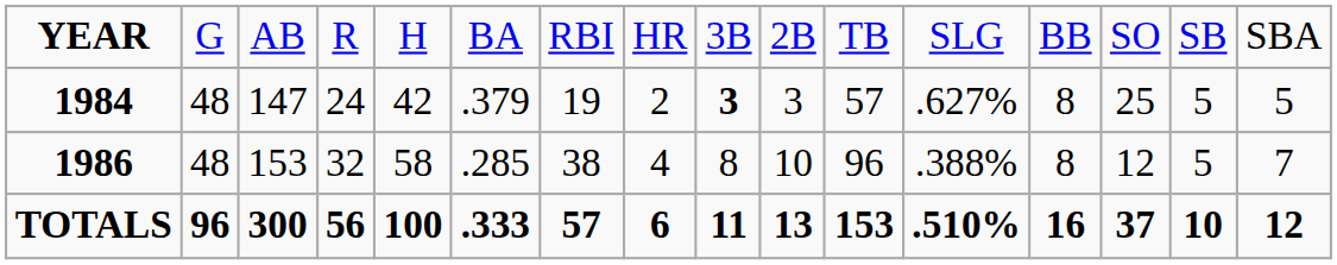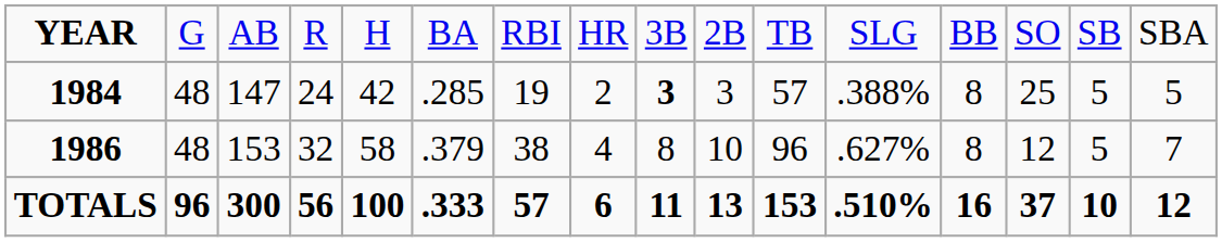 <table class="sortable wikitable">
 <tr align=center>
 <td><strong>YEAR</strong></td>
 <td><a href='#'>G</a></td>
 <td><a href='#'>AB</a></td>
 <td><a href='#'>R</a></td>
 <td><a href='#'>H</a></td>
 <td><a href='#'>BA</a></td>
 <td><a href='#'>RBI</a></td>
 <td><a href='#'>HR</a></td>
 <td><a href='#'>3B</a></td>
 <td><a href='#'>2B</a></td>
 <td><a href='#'>TB</a></td>
 <td><a href='#'>SLG</a></td>
 <td><a href='#'>BB</a></td>
 <td><a href='#'>SO</a></td>
 <td><a href='#'>SB</a></td>
 <td>SBA</td>
 </tr>
 <tr align=center>
 <td><strong>1984</strong></td>
 <td>48</td>
 <td>147</td>
 <td>24</td>
 <td>42</td>
-<td>.379</td>
+<td>.285</td>
 <td>19</td>
 <td>2</td>
 <td><strong>3</strong></td>
 <td>3</td>
 <td>57</td>
-<td>.627%</td>
+<td>.388%</td>
 <td>8</td>
 <td>25</td>
 <td>5</td>
 <td>5</td>
 </tr>
 <tr align=center>
 <td><strong>1986</strong></td>
 <td>48</td>
 <td>153</td>
 <td>32</td>
 <td>58</td>
-<td>.285</td>
+<td>.379</td>
 <td>38</td>
 <td>4</td>
 <td>8</td>
 <td>10</td>
 <td>96</td>
-<td>.388%</td>
+<td>.627%</td>
 <td>8</td>
 <td>12</td>
 <td>5</td>
 <td>7</td>
 </tr>
 <tr align=center>
 <td><strong>TOTALS</strong></td>
 <td><strong>96</strong></td>
 <td><strong>300</strong></td>
 <td><strong>56</strong></td>
 <td><strong>100</strong></td>
 <td><strong>.333</strong></td>
 <td><strong>57</strong></td>
 <td><strong>6</strong></td>
 <td><strong>11</strong></td>
 <td><strong>13</strong></td>
 <td><strong>153</strong></td>
 <td><strong>.510%</strong></td>
 <td><strong>16</strong></td>
 <td><strong>37</strong></td>
 <td><strong>10</strong></td>
 <td><strong>12</strong></td>
 </tr>
 </table>
